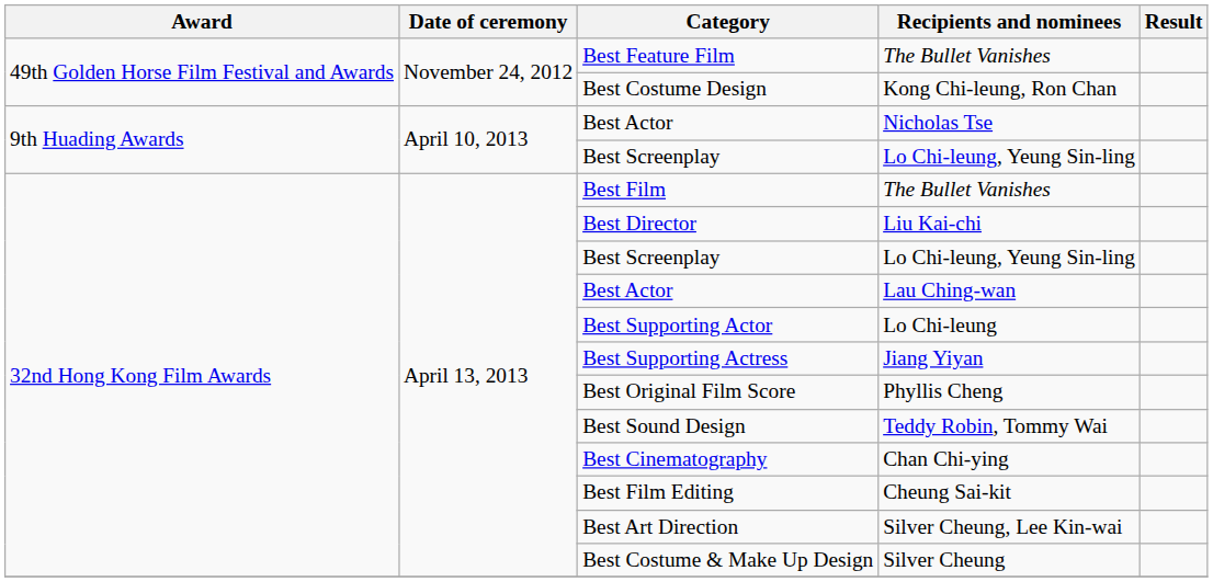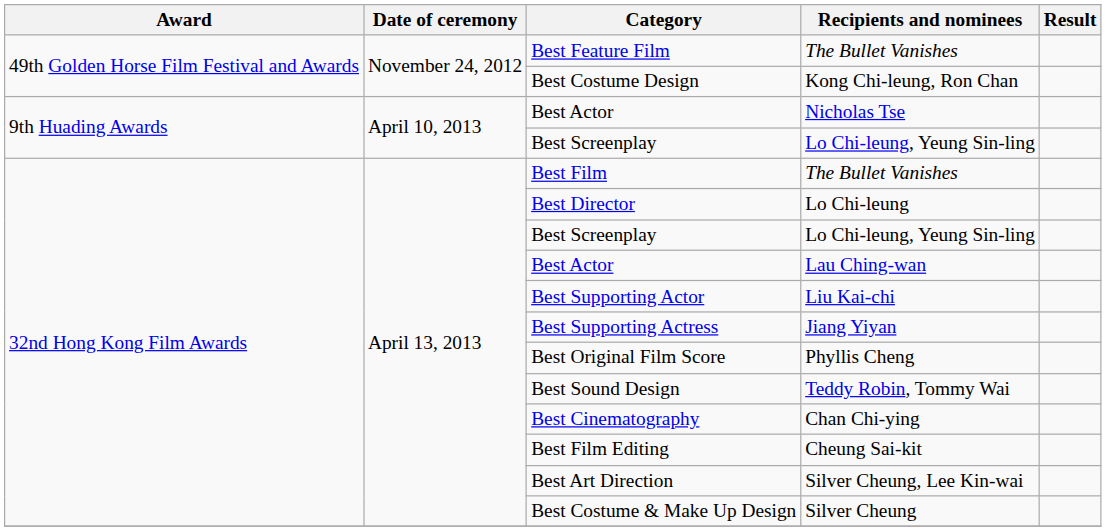 <table class="wikitable">
 <tr>
 <th>Award</th>
 <th>Date of ceremony</th>
 <th>Category</th>
 <th>Recipients and nominees</th>
 <th>Result</th>
 </tr>
 <tr>
 <td rowspan="2">49th <a href='#'>Golden Horse Film Festival and Awards</a></td>
 <td rowspan="2">November 24, 2012</td>
 <td><a href='#'>Best Feature Film</a></td>
 <td><em>The Bullet Vanishes</em></td>
 <td></td>
 </tr>
 <tr>
 <td>Best Costume Design</td>
 <td>Kong Chi-leung, Ron Chan</td>
 <td></td>
 </tr>
 <tr>
 <td rowspan="2">9th <a href='#'>Huading Awards</a></td>
 <td rowspan="2">April 10, 2013</td>
 <td>Best Actor</td>
 <td><a href='#'>Nicholas Tse</a></td>
 <td></td>
 </tr>
 <tr>
 <td>Best Screenplay</td>
 <td><a href='#'>Lo Chi-leung</a>, Yeung Sin-ling</td>
 <td></td>
 </tr>
 <tr>
 <td rowspan="12"><a href='#'>32nd Hong Kong Film Awards</a></td>
 <td rowspan="12">April 13, 2013</td>
 <td><a href='#'>Best Film</a></td>
 <td><em>The Bullet Vanishes</em></td>
 <td></td>
 </tr>
 <tr>
 <td><a href='#'>Best Director</a></td>
-<td><a href='#'>Liu Kai-chi</a></td>
+<td>Lo Chi-leung</td>
 <td></td>
 </tr>
 <tr>
 <td>Best Screenplay</td>
 <td>Lo Chi-leung, Yeung Sin-ling</td>
 <td></td>
 </tr>
 <tr>
 <td><a href='#'>Best Actor</a></td>
 <td><a href='#'>Lau Ching-wan</a></td>
 <td></td>
 </tr>
 <tr>
 <td><a href='#'>Best Supporting Actor</a></td>
-<td>Lo Chi-leung</td>
+<td><a href='#'>Liu Kai-chi</a></td>
 <td></td>
 </tr>
 <tr>
 <td><a href='#'>Best Supporting Actress</a></td>
 <td><a href='#'>Jiang Yiyan</a></td>
 <td></td>
 </tr>
 <tr>
 <td>Best Original Film Score</td>
 <td>Phyllis Cheng</td>
 <td></td>
 </tr>
 <tr>
 <td>Best Sound Design</td>
 <td><a href='#'>Teddy Robin</a>, Tommy Wai</td>
 <td></td>
 </tr>
 <tr>
 <td><a href='#'>Best Cinematography</a></td>
 <td>Chan Chi-ying</td>
 <td></td>
 </tr>
 <tr>
 <td>Best Film Editing</td>
 <td>Cheung Sai-kit</td>
 <td></td>
 </tr>
 <tr>
 <td>Best Art Direction</td>
 <td>Silver Cheung, Lee Kin-wai</td>
 <td></td>
 </tr>
 <tr>
 <td>Best Costume & Make Up Design</td>
 <td>Silver Cheung</td>
 <td></td>
 </tr>
 <tr>
 </tr>
 </table>
